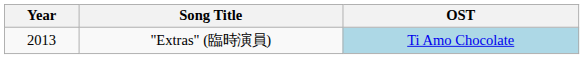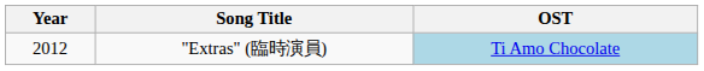 <table class="wikitable" width=50%>
 <tr>
 <th>Year</th>
 <th>Song Title</th>
 <th>OST</th>
 </tr>
 <tr align=center>
-<td>2013</td>
+<td>2012</td>
 <td>"Extras" (臨時演員)</td>
 <td style="background: lightblue;"><a href='#'>Ti Amo Chocolate</a></td>
 </tr>
 </table>
